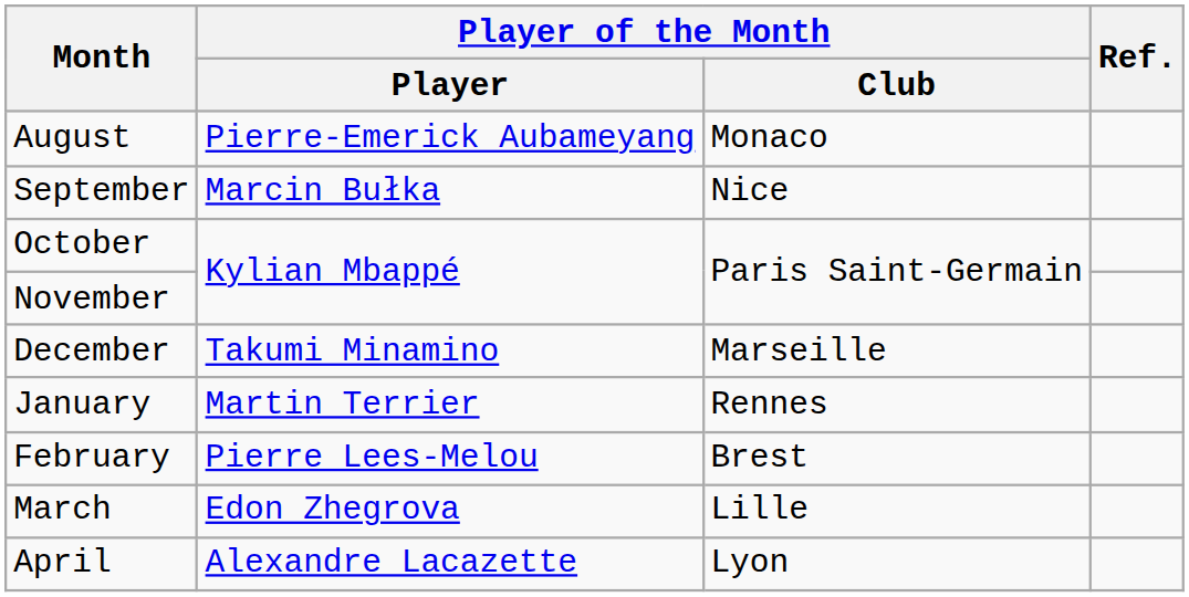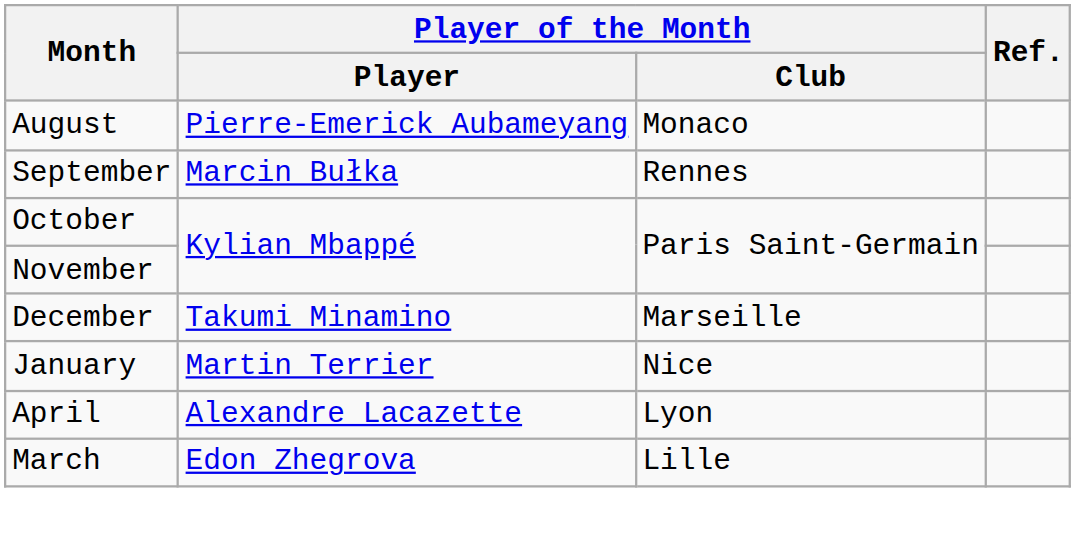 <table class="wikitable">
 <tr>
 <th rowspan="2">Month</th>
 <th colspan="2"><a href='#'>Player of the Month</a></th>
 <th rowspan="2">Ref.</th>
 </tr>
 <tr>
 <th>Player</th>
 <th>Club</th>
 </tr>
 <tr>
 <td>August</td>
 <td> <a href='#'>Pierre-Emerick Aubameyang</a></td>
 <td>Monaco</td>
 <td></td>
 </tr>
 <tr>
 <td>September</td>
 <td> <a href='#'>Marcin Bułka</a></td>
-<td>Nice</td>
+<td>Rennes</td>
 <td></td>
 </tr>
 <tr>
 <td>October</td>
 <td rowspan="2"> <a href='#'>Kylian Mbappé</a></td>
 <td rowspan="2">Paris Saint-Germain</td>
 <td></td>
 </tr>
 <tr>
 <td>November</td>
 <td></td>
 </tr>
 <tr>
 <td>December</td>
 <td> <a href='#'>Takumi Minamino</a></td>
 <td>Marseille</td>
 <td></td>
 </tr>
 <tr>
 <td>January</td>
 <td> <a href='#'>Martin Terrier</a></td>
-<td>Rennes</td>
+<td>Nice</td>
 <td></td>
 </tr>
 <tr>
-<td>February</td>
-<td> <a href='#'>Pierre Lees-Melou</a></td>
-<td>Brest</td>
+<td>April</td>
+<td> <a href='#'>Alexandre Lacazette</a></td>
+<td>Lyon</td>
 <td></td>
 </tr>
 <tr>
 <td>March</td>
 <td> <a href='#'>Edon Zhegrova</a></td>
 <td>Lille</td>
 <td></td>
 </tr>
-<tr>
-<td>April</td>
-<td> <a href='#'>Alexandre Lacazette</a></td>
-<td>Lyon</td>
-<td></td>
-</tr>
 </table>
